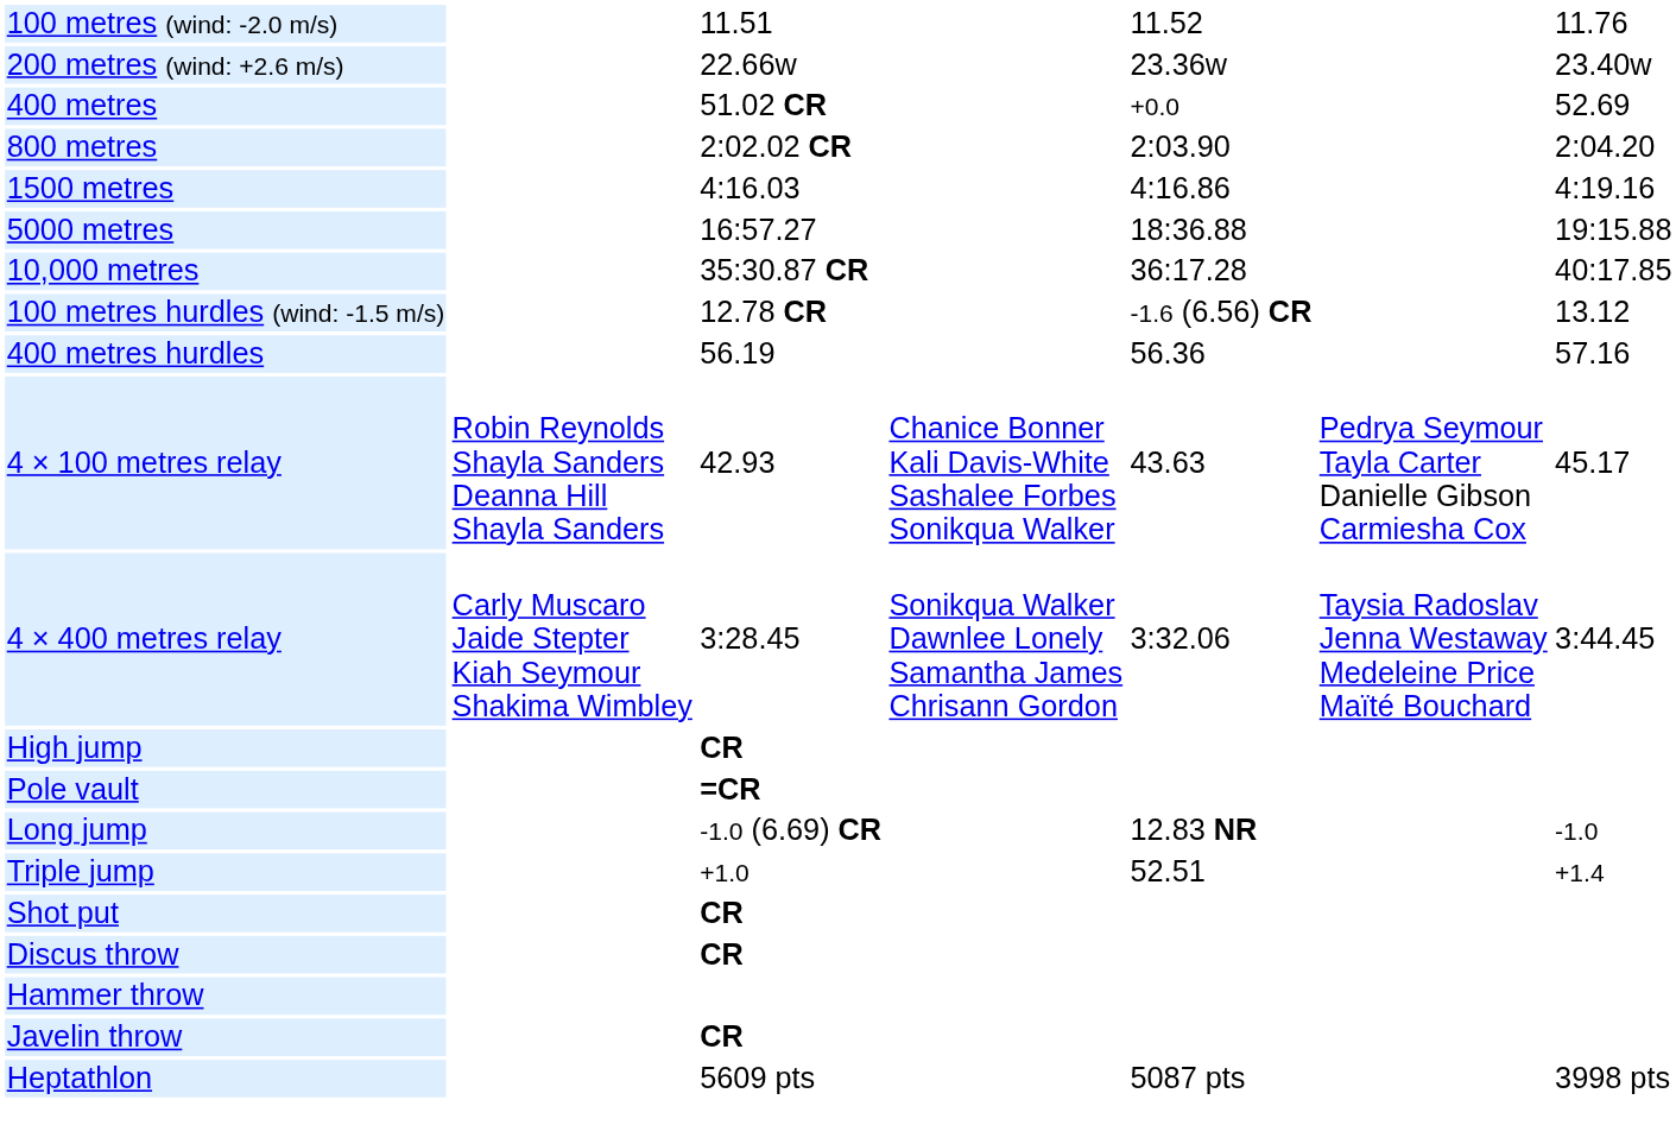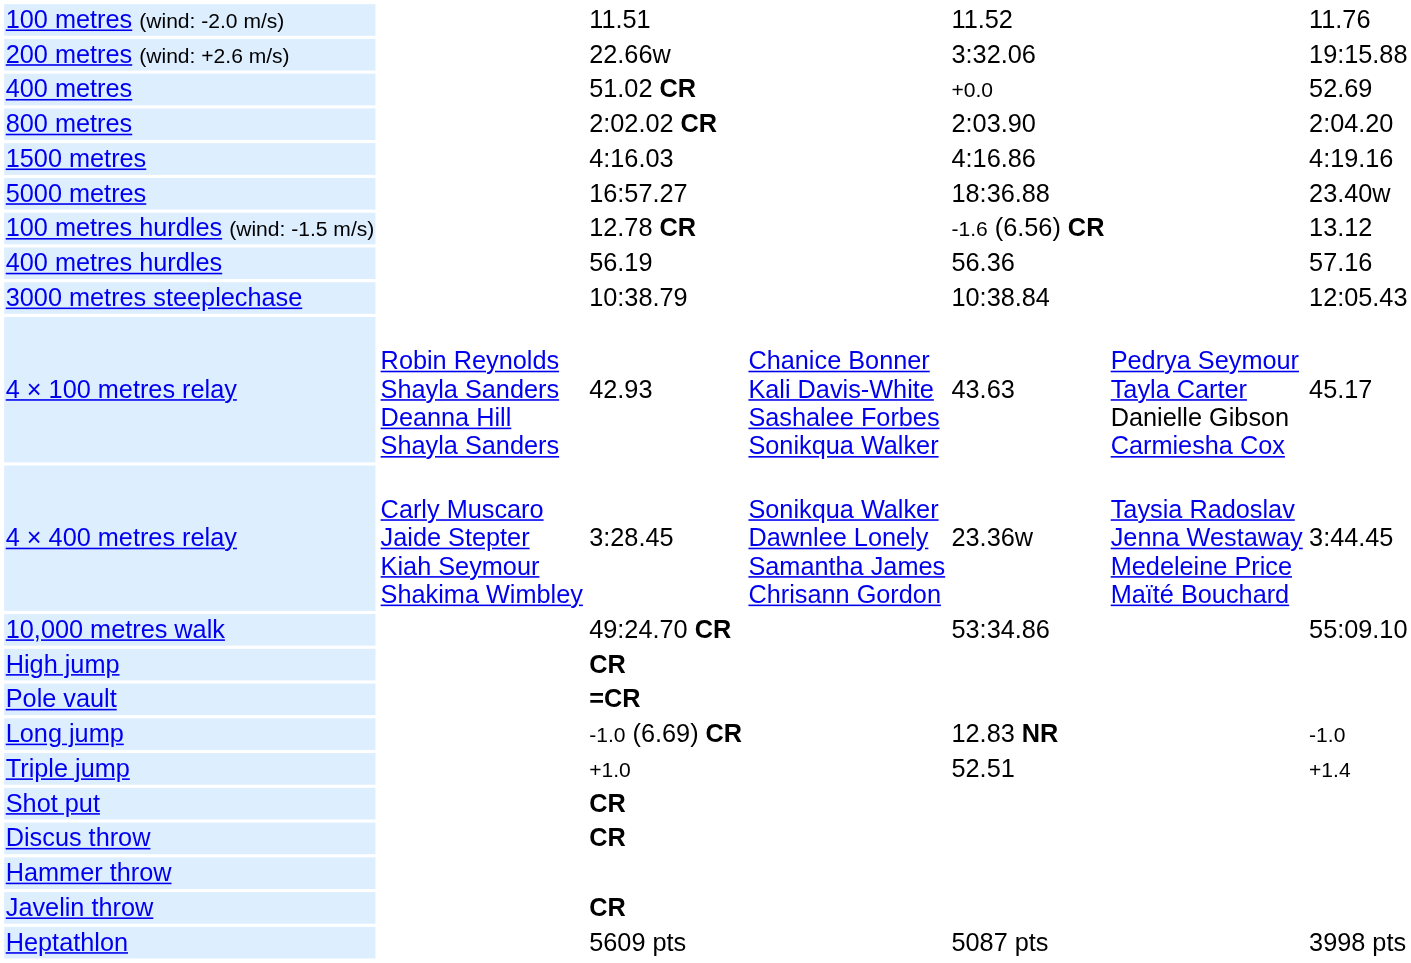 <table>
 <tr>
 <td bgcolor = DDEEFF><a href='#'>100 metres</a> <small>(wind: -2.0 m/s)</small></td>
 <td></td>
 <td>11.51</td>
 <td></td>
 <td>11.52</td>
 <td></td>
 <td>11.76</td>
 </tr>
 <tr>
 <td bgcolor = DDEEFF><a href='#'>200 metres</a> <small>(wind: +2.6 m/s)</small></td>
 <td></td>
 <td>22.66w</td>
 <td></td>
-<td>23.36w</td>
+<td>3:32.06</td>
 <td></td>
-<td>23.40w</td>
+<td>19:15.88</td>
 </tr>
 <tr>
 <td bgcolor = DDEEFF><a href='#'>400 metres</a></td>
 <td></td>
 <td>51.02 <strong>CR</strong></td>
 <td></td>
 <td><small> +0.0</small></td>
 <td></td>
 <td>52.69</td>
 </tr>
 <tr>
 <td bgcolor = DDEEFF><a href='#'>800 metres</a></td>
 <td></td>
 <td>2:02.02 <strong>CR</strong></td>
 <td></td>
 <td>2:03.90</td>
 <td></td>
 <td>2:04.20</td>
 </tr>
 <tr>
 <td bgcolor = DDEEFF><a href='#'>1500 metres</a></td>
 <td></td>
 <td>4:16.03</td>
 <td></td>
 <td>4:16.86</td>
 <td></td>
 <td>4:19.16</td>
 </tr>
 <tr>
 <td bgcolor = DDEEFF><a href='#'>5000 metres</a></td>
 <td></td>
 <td>16:57.27</td>
 <td></td>
 <td>18:36.88</td>
 <td></td>
-<td>19:15.88</td>
-</tr>
-<tr>
-<td bgcolor = DDEEFF><a href='#'>10,000 metres</a></td>
-<td></td>
-<td>35:30.87 <strong>CR</strong></td>
-<td></td>
-<td>36:17.28</td>
-<td></td>
-<td>40:17.85</td>
+<td>23.40w</td>
 </tr>
 <tr>
 <td bgcolor = DDEEFF><a href='#'>100 metres hurdles</a> <small>(wind: -1.5 m/s)</small></td>
 <td></td>
 <td>12.78 <strong>CR</strong></td>
 <td></td>
 <td><small> -1.6</small> (6.56) <strong>CR</strong></td>
 <td></td>
 <td>13.12</td>
 </tr>
 <tr>
 <td bgcolor = DDEEFF><a href='#'>400 metres hurdles</a></td>
 <td></td>
 <td>56.19</td>
 <td></td>
 <td>56.36</td>
 <td></td>
 <td>57.16</td>
 </tr>
 <tr>
+<td bgcolor = DDEEFF><a href='#'>3000 metres steeplechase</a></td>
+<td></td>
+<td>10:38.79</td>
+<td></td>
+<td>10:38.84</td>
+<td></td>
+<td>12:05.43</td>
+</tr>
+<tr>
 <td bgcolor = DDEEFF><a href='#'>4 × 100 metres relay</a></td>
 <td> <br><a href='#'>Robin Reynolds</a><br><a href='#'>Shayla Sanders</a><br><a href='#'>Deanna Hill</a><br><a href='#'>Shayla Sanders</a></td>
 <td>42.93</td>
 <td> <br><a href='#'>Chanice Bonner</a><br><a href='#'>Kali Davis-White</a><br><a href='#'>Sashalee Forbes</a><br><a href='#'>Sonikqua Walker</a></td>
 <td>43.63</td>
 <td> <br><a href='#'>Pedrya Seymour</a><br><a href='#'>Tayla Carter</a><br>Danielle Gibson<br><a href='#'>Carmiesha Cox</a></td>
 <td>45.17</td>
 </tr>
 <tr>
 <td bgcolor = DDEEFF><a href='#'>4 × 400 metres relay</a></td>
 <td> <br><a href='#'>Carly Muscaro</a><br><a href='#'>Jaide Stepter</a><br><a href='#'>Kiah Seymour</a><br><a href='#'>Shakima Wimbley</a></td>
 <td>3:28.45</td>
 <td> <br><a href='#'>Sonikqua Walker</a><br><a href='#'>Dawnlee Lonely</a><br><a href='#'>Samantha James</a><br><a href='#'>Chrisann Gordon</a></td>
-<td>3:32.06</td>
+<td>23.36w</td>
 <td> <br><a href='#'>Taysia Radoslav</a><br><a href='#'>Jenna Westaway</a><br><a href='#'>Medeleine Price</a><br><a href='#'>Maïté Bouchard</a></td>
 <td>3:44.45</td>
+</tr>
+<tr>
+<td bgcolor = DDEEFF><a href='#'>10,000 metres walk</a></td>
+<td></td>
+<td>49:24.70 <strong>CR</strong></td>
+<td></td>
+<td>53:34.86</td>
+<td></td>
+<td>55:09.10</td>
 </tr>
 <tr>
 <td bgcolor = DDEEFF><a href='#'>High jump</a></td>
 <td></td>
 <td> <strong>CR</strong></td>
 <td></td>
 <td></td>
 <td></td>
 <td></td>
 </tr>
 <tr>
 <td bgcolor = DDEEFF><a href='#'>Pole vault</a></td>
 <td></td>
 <td> <strong>=CR</strong></td>
 <td></td>
 <td></td>
 <td></td>
 <td></td>
 </tr>
 <tr>
 <td bgcolor = DDEEFF><a href='#'>Long jump</a></td>
 <td></td>
 <td><small> -1.0</small> (6.69)  <strong>CR</strong></td>
 <td></td>
 <td>12.83 <strong>NR</strong></td>
 <td></td>
 <td><small> -1.0</small></td>
 </tr>
 <tr>
 <td bgcolor = DDEEFF><a href='#'>Triple jump</a></td>
 <td></td>
 <td><small> +1.0</small></td>
 <td></td>
 <td>52.51</td>
 <td></td>
 <td><small> +1.4</small></td>
 </tr>
 <tr>
 <td bgcolor = DDEEFF><a href='#'>Shot put</a></td>
 <td></td>
 <td> <strong>CR</strong></td>
 <td></td>
 <td></td>
 <td></td>
 <td></td>
 </tr>
 <tr>
 <td bgcolor = DDEEFF><a href='#'>Discus throw</a></td>
 <td></td>
 <td> <strong>CR</strong></td>
 <td></td>
 <td></td>
 <td></td>
 <td></td>
 </tr>
 <tr>
 <td bgcolor = DDEEFF><a href='#'>Hammer throw</a></td>
 <td></td>
 <td></td>
 <td></td>
 <td></td>
 <td></td>
 <td></td>
 </tr>
 <tr>
 <td bgcolor = DDEEFF><a href='#'>Javelin throw</a></td>
 <td></td>
 <td> <strong>CR</strong></td>
 <td></td>
 <td></td>
 <td></td>
 <td></td>
 </tr>
 <tr>
 <td bgcolor = DDEEFF><a href='#'>Heptathlon</a></td>
 <td></td>
 <td>5609 pts</td>
 <td></td>
 <td>5087 pts</td>
 <td></td>
 <td>3998 pts</td>
 </tr>
 </table>
